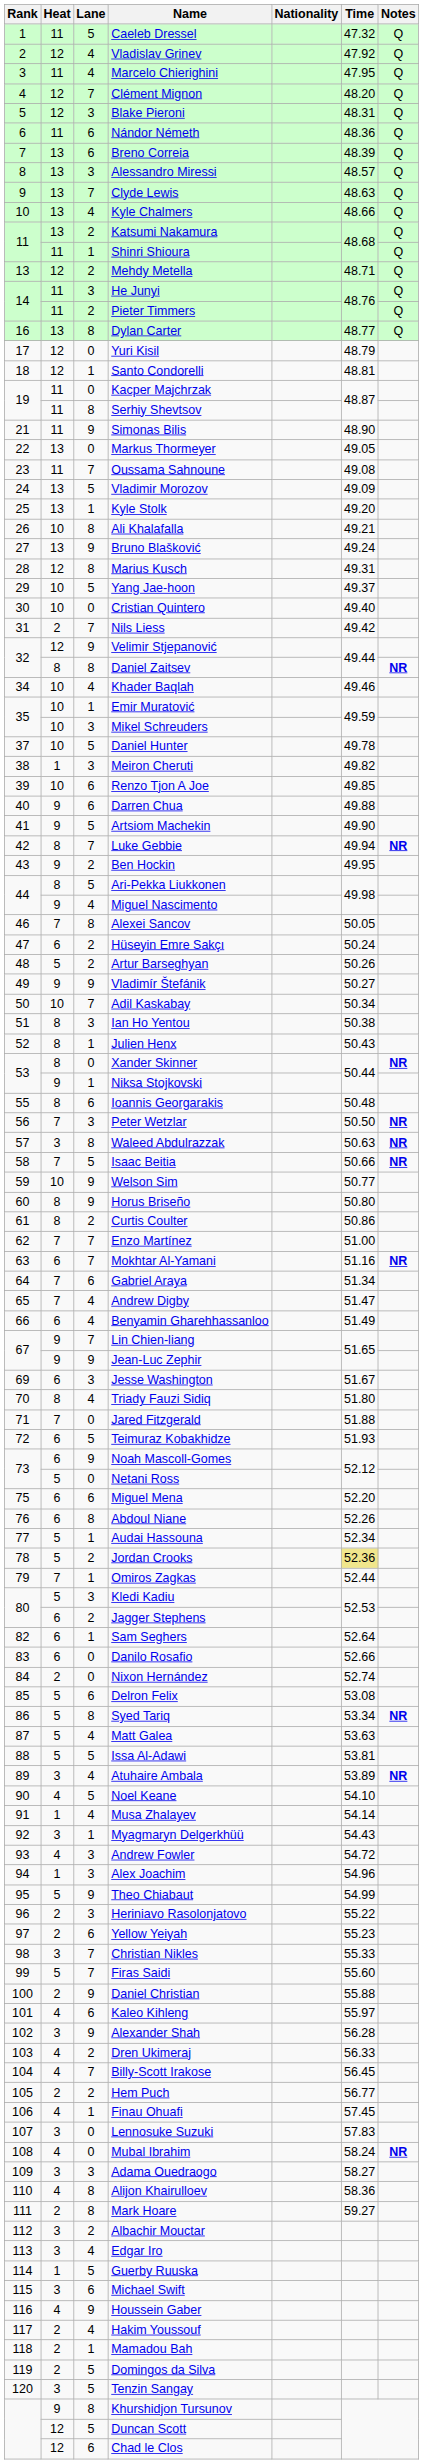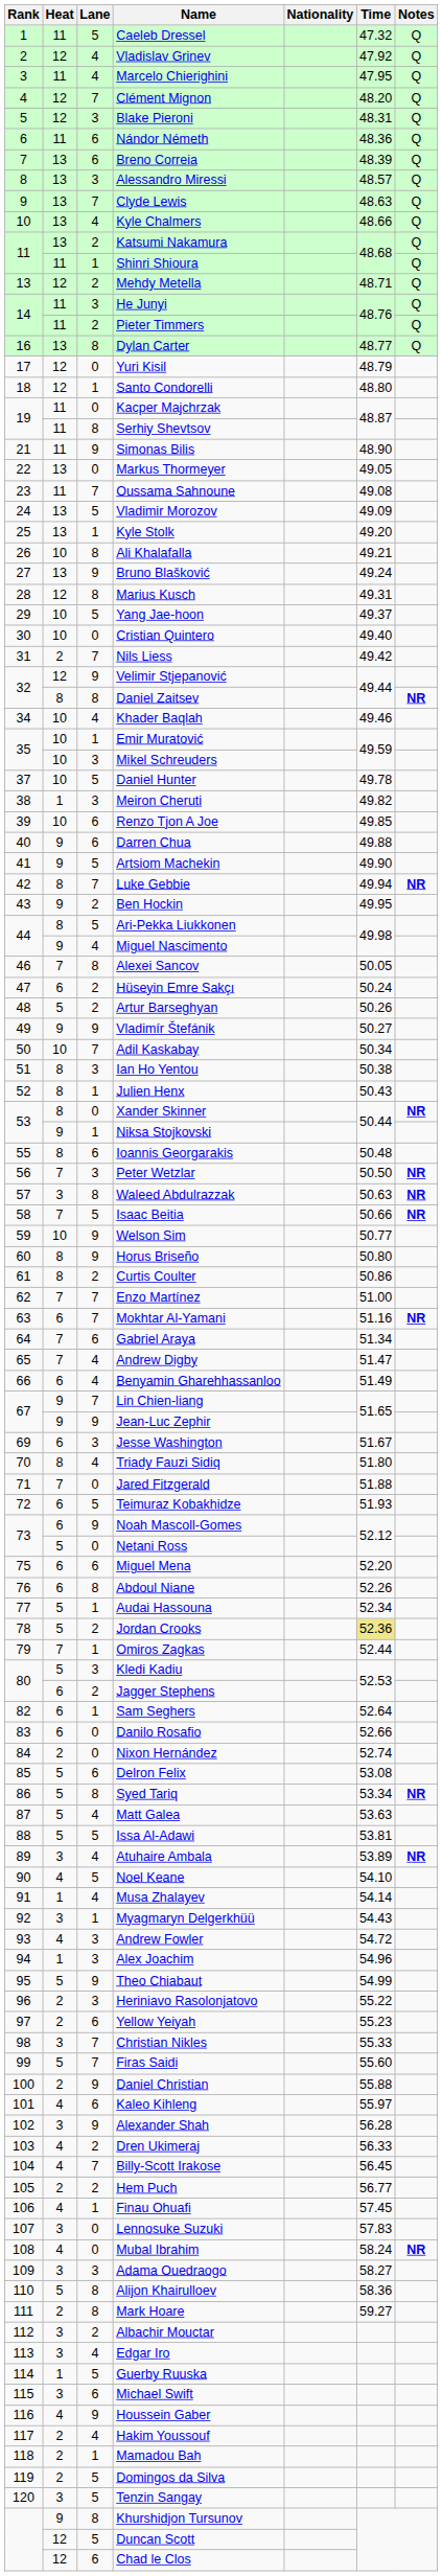 <table class="wikitable sortable" style="text-align:center">
 <tr>
 <th>Rank</th>
 <th>Heat</th>
 <th>Lane</th>
 <th>Name</th>
 <th>Nationality</th>
 <th>Time</th>
 <th>Notes</th>
 </tr>
 <tr bgcolor=ccffcc>
 <td>1</td>
 <td>11</td>
 <td>5</td>
 <td align=left><a href='#'>Caeleb Dressel</a></td>
 <td align=left></td>
 <td>47.32</td>
 <td>Q</td>
 </tr>
 <tr bgcolor=ccffcc>
 <td>2</td>
 <td>12</td>
 <td>4</td>
 <td align=left><a href='#'>Vladislav Grinev</a></td>
 <td align=left></td>
 <td>47.92</td>
 <td>Q</td>
 </tr>
 <tr bgcolor=ccffcc>
 <td>3</td>
 <td>11</td>
 <td>4</td>
 <td align=left><a href='#'>Marcelo Chierighini</a></td>
 <td align=left></td>
 <td>47.95</td>
 <td>Q</td>
 </tr>
 <tr bgcolor=ccffcc>
 <td>4</td>
 <td>12</td>
 <td>7</td>
 <td align=left><a href='#'>Clément Mignon</a></td>
 <td align=left></td>
 <td>48.20</td>
 <td>Q</td>
 </tr>
 <tr bgcolor=ccffcc>
 <td>5</td>
 <td>12</td>
 <td>3</td>
 <td align=left><a href='#'>Blake Pieroni</a></td>
 <td align=left></td>
 <td>48.31</td>
 <td>Q</td>
 </tr>
 <tr bgcolor=ccffcc>
 <td>6</td>
 <td>11</td>
 <td>6</td>
 <td align=left><a href='#'>Nándor Németh</a></td>
 <td align=left></td>
 <td>48.36</td>
 <td>Q</td>
 </tr>
 <tr bgcolor=ccffcc>
 <td>7</td>
 <td>13</td>
 <td>6</td>
 <td align=left><a href='#'>Breno Correia</a></td>
 <td align=left></td>
 <td>48.39</td>
 <td>Q</td>
 </tr>
 <tr bgcolor=ccffcc>
 <td>8</td>
 <td>13</td>
 <td>3</td>
 <td align=left><a href='#'>Alessandro Miressi</a></td>
 <td align=left></td>
 <td>48.57</td>
 <td>Q</td>
 </tr>
 <tr bgcolor=ccffcc>
 <td>9</td>
 <td>13</td>
 <td>7</td>
 <td align=left><a href='#'>Clyde Lewis</a></td>
 <td align=left></td>
 <td>48.63</td>
 <td>Q</td>
 </tr>
 <tr bgcolor=ccffcc>
 <td>10</td>
 <td>13</td>
 <td>4</td>
 <td align=left><a href='#'>Kyle Chalmers</a></td>
 <td align=left></td>
 <td>48.66</td>
 <td>Q</td>
 </tr>
 <tr bgcolor=ccffcc>
 <td rowspan=2>11</td>
 <td>13</td>
 <td>2</td>
 <td align=left><a href='#'>Katsumi Nakamura</a></td>
 <td align=left></td>
 <td rowspan=2>48.68</td>
 <td>Q</td>
 </tr>
 <tr bgcolor=ccffcc>
 <td>11</td>
 <td>1</td>
 <td align=left><a href='#'>Shinri Shioura</a></td>
 <td align=left></td>
 <td>Q</td>
 </tr>
 <tr bgcolor=ccffcc>
 <td>13</td>
 <td>12</td>
 <td>2</td>
 <td align=left><a href='#'>Mehdy Metella</a></td>
 <td align=left></td>
 <td>48.71</td>
 <td>Q</td>
 </tr>
 <tr bgcolor=ccffcc>
 <td rowspan=2>14</td>
 <td>11</td>
 <td>3</td>
 <td align=left><a href='#'>He Junyi</a></td>
 <td align=left></td>
 <td rowspan=2>48.76</td>
 <td>Q</td>
 </tr>
 <tr bgcolor=ccffcc>
 <td>11</td>
 <td>2</td>
 <td align=left><a href='#'>Pieter Timmers</a></td>
 <td align=left></td>
 <td>Q</td>
 </tr>
 <tr bgcolor=ccffcc>
 <td>16</td>
 <td>13</td>
 <td>8</td>
 <td align=left><a href='#'>Dylan Carter</a></td>
 <td align=left></td>
 <td>48.77</td>
 <td>Q</td>
 </tr>
 <tr>
 <td>17</td>
 <td>12</td>
 <td>0</td>
 <td align=left><a href='#'>Yuri Kisil</a></td>
 <td align=left></td>
 <td>48.79</td>
 <td></td>
 </tr>
 <tr>
 <td>18</td>
 <td>12</td>
 <td>1</td>
 <td align=left><a href='#'>Santo Condorelli</a></td>
 <td align=left></td>
-<td>48.81</td>
+<td>48.80</td>
 <td></td>
 </tr>
 <tr>
 <td rowspan=2>19</td>
 <td>11</td>
 <td>0</td>
 <td align=left><a href='#'>Kacper Majchrzak</a></td>
 <td align=left></td>
 <td rowspan=2>48.87</td>
 <td></td>
 </tr>
 <tr>
 <td>11</td>
 <td>8</td>
 <td align=left><a href='#'>Serhiy Shevtsov</a></td>
 <td align=left></td>
 <td></td>
 </tr>
 <tr>
 <td>21</td>
 <td>11</td>
 <td>9</td>
 <td align=left><a href='#'>Simonas Bilis</a></td>
 <td align=left></td>
 <td>48.90</td>
 <td></td>
 </tr>
 <tr>
 <td>22</td>
 <td>13</td>
 <td>0</td>
 <td align=left><a href='#'>Markus Thormeyer</a></td>
 <td align=left></td>
 <td>49.05</td>
 <td></td>
 </tr>
 <tr>
 <td>23</td>
 <td>11</td>
 <td>7</td>
 <td align=left><a href='#'>Oussama Sahnoune</a></td>
 <td align=left></td>
 <td>49.08</td>
 <td></td>
 </tr>
 <tr>
 <td>24</td>
 <td>13</td>
 <td>5</td>
 <td align=left><a href='#'>Vladimir Morozov</a></td>
 <td align=left></td>
 <td>49.09</td>
 <td></td>
 </tr>
 <tr>
 <td>25</td>
 <td>13</td>
 <td>1</td>
 <td align=left><a href='#'>Kyle Stolk</a></td>
 <td align=left></td>
 <td>49.20</td>
 <td></td>
 </tr>
 <tr>
 <td>26</td>
 <td>10</td>
 <td>8</td>
 <td align=left><a href='#'>Ali Khalafalla</a></td>
 <td align=left></td>
 <td>49.21</td>
 <td></td>
 </tr>
 <tr>
 <td>27</td>
 <td>13</td>
 <td>9</td>
 <td align=left><a href='#'>Bruno Blašković</a></td>
 <td align=left></td>
 <td>49.24</td>
 <td></td>
 </tr>
 <tr>
 <td>28</td>
 <td>12</td>
 <td>8</td>
 <td align=left><a href='#'>Marius Kusch</a></td>
 <td align=left></td>
 <td>49.31</td>
 <td></td>
 </tr>
 <tr>
 <td>29</td>
 <td>10</td>
 <td>5</td>
 <td align=left><a href='#'>Yang Jae-hoon</a></td>
 <td align=left></td>
 <td>49.37</td>
 <td></td>
 </tr>
 <tr>
 <td>30</td>
 <td>10</td>
 <td>0</td>
 <td align=left><a href='#'>Cristian Quintero</a></td>
 <td align=left></td>
 <td>49.40</td>
 <td></td>
 </tr>
 <tr>
 <td>31</td>
 <td>2</td>
 <td>7</td>
 <td align=left><a href='#'>Nils Liess</a></td>
 <td align=left></td>
 <td>49.42</td>
 <td></td>
 </tr>
 <tr>
 <td rowspan=2>32</td>
 <td>12</td>
 <td>9</td>
 <td align=left><a href='#'>Velimir Stjepanović</a></td>
 <td align=left></td>
 <td rowspan=2>49.44</td>
 <td></td>
 </tr>
 <tr>
 <td>8</td>
 <td>8</td>
 <td align=left><a href='#'>Daniel Zaitsev</a></td>
 <td align=left></td>
 <td><strong><a href='#'>NR</a></strong></td>
 </tr>
 <tr>
 <td>34</td>
 <td>10</td>
 <td>4</td>
 <td align=left><a href='#'>Khader Baqlah</a></td>
 <td align=left></td>
 <td>49.46</td>
 <td></td>
 </tr>
 <tr>
 <td rowspan=2>35</td>
 <td>10</td>
 <td>1</td>
 <td align=left><a href='#'>Emir Muratović</a></td>
 <td align=left></td>
 <td rowspan=2>49.59</td>
 <td></td>
 </tr>
 <tr>
 <td>10</td>
 <td>3</td>
 <td align=left><a href='#'>Mikel Schreuders</a></td>
 <td align=left></td>
 <td></td>
 </tr>
 <tr>
 <td>37</td>
 <td>10</td>
 <td>5</td>
 <td align=left><a href='#'>Daniel Hunter</a></td>
 <td align=left></td>
 <td>49.78</td>
 <td></td>
 </tr>
 <tr>
 <td>38</td>
 <td>1</td>
 <td>3</td>
 <td align=left><a href='#'>Meiron Cheruti</a></td>
 <td align=left></td>
 <td>49.82</td>
 <td></td>
 </tr>
 <tr>
 <td>39</td>
 <td>10</td>
 <td>6</td>
 <td align=left><a href='#'>Renzo Tjon A Joe</a></td>
 <td align=left></td>
 <td>49.85</td>
 <td></td>
 </tr>
 <tr>
 <td>40</td>
 <td>9</td>
 <td>6</td>
 <td align=left><a href='#'>Darren Chua</a></td>
 <td align=left></td>
 <td>49.88</td>
 <td></td>
 </tr>
 <tr>
 <td>41</td>
 <td>9</td>
 <td>5</td>
 <td align=left><a href='#'>Artsiom Machekin</a></td>
 <td align=left></td>
 <td>49.90</td>
 <td></td>
 </tr>
 <tr>
 <td>42</td>
 <td>8</td>
 <td>7</td>
 <td align=left><a href='#'>Luke Gebbie</a></td>
 <td align=left></td>
 <td>49.94</td>
 <td><strong><a href='#'>NR</a></strong></td>
 </tr>
 <tr>
 <td>43</td>
 <td>9</td>
 <td>2</td>
 <td align=left><a href='#'>Ben Hockin</a></td>
 <td align=left></td>
 <td>49.95</td>
 <td></td>
 </tr>
 <tr>
 <td rowspan=2>44</td>
 <td>8</td>
 <td>5</td>
 <td align=left><a href='#'>Ari-Pekka Liukkonen</a></td>
 <td align=left></td>
 <td rowspan=2>49.98</td>
 <td></td>
 </tr>
 <tr>
 <td>9</td>
 <td>4</td>
 <td align=left><a href='#'>Miguel Nascimento</a></td>
 <td align=left></td>
 <td></td>
 </tr>
 <tr>
 <td>46</td>
 <td>7</td>
 <td>8</td>
 <td align=left><a href='#'>Alexei Sancov</a></td>
 <td align=left></td>
 <td>50.05</td>
 <td></td>
 </tr>
 <tr>
 <td>47</td>
 <td>6</td>
 <td>2</td>
 <td align=left><a href='#'>Hüseyin Emre Sakçı</a></td>
 <td align=left></td>
 <td>50.24</td>
 <td></td>
 </tr>
 <tr>
 <td>48</td>
 <td>5</td>
 <td>2</td>
 <td align=left><a href='#'>Artur Barseghyan</a></td>
 <td align=left></td>
 <td>50.26</td>
 <td></td>
 </tr>
 <tr>
 <td>49</td>
 <td>9</td>
 <td>9</td>
 <td align=left><a href='#'>Vladimír Štefánik</a></td>
 <td align=left></td>
 <td>50.27</td>
 <td></td>
 </tr>
 <tr>
 <td>50</td>
 <td>10</td>
 <td>7</td>
 <td align=left><a href='#'>Adil Kaskabay</a></td>
 <td align=left></td>
 <td>50.34</td>
 <td></td>
 </tr>
 <tr>
 <td>51</td>
 <td>8</td>
 <td>3</td>
 <td align=left><a href='#'>Ian Ho Yentou</a></td>
 <td align=left></td>
 <td>50.38</td>
 <td></td>
 </tr>
 <tr>
 <td>52</td>
 <td>8</td>
 <td>1</td>
 <td align=left><a href='#'>Julien Henx</a></td>
 <td align=left></td>
 <td>50.43</td>
 <td></td>
 </tr>
 <tr>
 <td rowspan=2>53</td>
 <td>8</td>
 <td>0</td>
 <td align=left><a href='#'>Xander Skinner</a></td>
 <td align=left></td>
 <td rowspan=2>50.44</td>
 <td><strong><a href='#'>NR</a></strong></td>
 </tr>
 <tr>
 <td>9</td>
 <td>1</td>
 <td align=left><a href='#'>Niksa Stojkovski</a></td>
 <td align=left></td>
 <td></td>
 </tr>
 <tr>
 <td>55</td>
 <td>8</td>
 <td>6</td>
 <td align=left><a href='#'>Ioannis Georgarakis</a></td>
 <td align=left></td>
 <td>50.48</td>
 <td></td>
 </tr>
 <tr>
 <td>56</td>
 <td>7</td>
 <td>3</td>
 <td align=left><a href='#'>Peter Wetzlar</a></td>
 <td align=left></td>
 <td>50.50</td>
 <td><strong><a href='#'>NR</a></strong></td>
 </tr>
 <tr>
 <td>57</td>
 <td>3</td>
 <td>8</td>
 <td align=left><a href='#'>Waleed Abdulrazzak</a></td>
 <td align=left></td>
 <td>50.63</td>
 <td><strong><a href='#'>NR</a></strong></td>
 </tr>
 <tr>
 <td>58</td>
 <td>7</td>
 <td>5</td>
 <td align=left><a href='#'>Isaac Beitia</a></td>
 <td align=left></td>
 <td>50.66</td>
 <td><strong><a href='#'>NR</a></strong></td>
 </tr>
 <tr>
 <td>59</td>
 <td>10</td>
 <td>9</td>
 <td align=left><a href='#'>Welson Sim</a></td>
 <td align=left></td>
 <td>50.77</td>
 <td></td>
 </tr>
 <tr>
 <td>60</td>
 <td>8</td>
 <td>9</td>
 <td align=left><a href='#'>Horus Briseño</a></td>
 <td align=left></td>
 <td>50.80</td>
 <td></td>
 </tr>
 <tr>
 <td>61</td>
 <td>8</td>
 <td>2</td>
 <td align=left><a href='#'>Curtis Coulter</a></td>
 <td align=left></td>
 <td>50.86</td>
 <td></td>
 </tr>
 <tr>
 <td>62</td>
 <td>7</td>
 <td>7</td>
 <td align=left><a href='#'>Enzo Martínez</a></td>
 <td align=left></td>
 <td>51.00</td>
 <td></td>
 </tr>
 <tr>
 <td>63</td>
 <td>6</td>
 <td>7</td>
 <td align=left><a href='#'>Mokhtar Al-Yamani</a></td>
 <td align=left></td>
 <td>51.16</td>
 <td><strong><a href='#'>NR</a></strong></td>
 </tr>
 <tr>
 <td>64</td>
 <td>7</td>
 <td>6</td>
 <td align=left><a href='#'>Gabriel Araya</a></td>
 <td align=left></td>
 <td>51.34</td>
 <td></td>
 </tr>
 <tr>
 <td>65</td>
 <td>7</td>
 <td>4</td>
 <td align=left><a href='#'>Andrew Digby</a></td>
 <td align=left></td>
 <td>51.47</td>
 <td></td>
 </tr>
 <tr>
 <td>66</td>
 <td>6</td>
 <td>4</td>
 <td align=left><a href='#'>Benyamin Gharehhassanloo</a></td>
 <td align=left></td>
 <td>51.49</td>
 <td></td>
 </tr>
 <tr>
 <td rowspan=2>67</td>
 <td>9</td>
 <td>7</td>
 <td align=left><a href='#'>Lin Chien-liang</a></td>
 <td align=left></td>
 <td rowspan=2>51.65</td>
 <td></td>
 </tr>
 <tr>
 <td>9</td>
 <td>9</td>
 <td align=left><a href='#'>Jean-Luc Zephir</a></td>
 <td align=left></td>
 <td></td>
 </tr>
 <tr>
 <td>69</td>
 <td>6</td>
 <td>3</td>
 <td align=left><a href='#'>Jesse Washington</a></td>
 <td align=left></td>
 <td>51.67</td>
 <td></td>
 </tr>
 <tr>
 <td>70</td>
 <td>8</td>
 <td>4</td>
 <td align=left><a href='#'>Triady Fauzi Sidiq</a></td>
 <td align=left></td>
 <td>51.80</td>
 <td></td>
 </tr>
 <tr>
 <td>71</td>
 <td>7</td>
 <td>0</td>
 <td align=left><a href='#'>Jared Fitzgerald</a></td>
 <td align=left></td>
 <td>51.88</td>
 <td></td>
 </tr>
 <tr>
 <td>72</td>
 <td>6</td>
 <td>5</td>
 <td align=left><a href='#'>Teimuraz Kobakhidze</a></td>
 <td align=left></td>
 <td>51.93</td>
 <td></td>
 </tr>
 <tr>
 <td rowspan=2>73</td>
 <td>6</td>
 <td>9</td>
 <td align=left><a href='#'>Noah Mascoll-Gomes</a></td>
 <td align=left></td>
 <td rowspan=2>52.12</td>
 <td></td>
 </tr>
 <tr>
 <td>5</td>
 <td>0</td>
 <td align=left><a href='#'>Netani Ross</a></td>
 <td align=left></td>
 <td></td>
 </tr>
 <tr>
 <td>75</td>
 <td>6</td>
 <td>6</td>
 <td align=left><a href='#'>Miguel Mena</a></td>
 <td align=left></td>
 <td>52.20</td>
 <td></td>
 </tr>
 <tr>
 <td>76</td>
 <td>6</td>
 <td>8</td>
 <td align=left><a href='#'>Abdoul Niane</a></td>
 <td align=left></td>
 <td>52.26</td>
 <td></td>
 </tr>
 <tr>
 <td>77</td>
 <td>5</td>
 <td>1</td>
 <td align=left><a href='#'>Audai Hassouna</a></td>
 <td align=left></td>
 <td>52.34</td>
 <td></td>
 </tr>
 <tr>
 <td>78</td>
 <td>5</td>
 <td>2</td>
 <td align=left><a href='#'>Jordan Crooks</a></td>
 <td align=left></td>
 <td style="background: khaki;">52.36</td>
 <td></td>
 </tr>
 <tr>
 <td>79</td>
 <td>7</td>
 <td>1</td>
 <td align=left><a href='#'>Omiros Zagkas</a></td>
 <td align=left></td>
 <td>52.44</td>
 <td></td>
 </tr>
 <tr>
 <td rowspan=2>80</td>
 <td>5</td>
 <td>3</td>
 <td align=left><a href='#'>Kledi Kadiu</a></td>
 <td align=left></td>
 <td rowspan=2>52.53</td>
 <td></td>
 </tr>
 <tr>
 <td>6</td>
 <td>2</td>
 <td align=left><a href='#'>Jagger Stephens</a></td>
 <td align=left></td>
 <td></td>
 </tr>
 <tr>
 <td>82</td>
 <td>6</td>
 <td>1</td>
 <td align=left><a href='#'>Sam Seghers</a></td>
 <td align=left></td>
 <td>52.64</td>
 <td></td>
 </tr>
 <tr>
 <td>83</td>
 <td>6</td>
 <td>0</td>
 <td align=left><a href='#'>Danilo Rosafio</a></td>
 <td align=left></td>
 <td>52.66</td>
 <td></td>
 </tr>
 <tr>
 <td>84</td>
 <td>2</td>
 <td>0</td>
 <td align=left><a href='#'>Nixon Hernández</a></td>
 <td align=left></td>
 <td>52.74</td>
 <td></td>
 </tr>
 <tr>
 <td>85</td>
 <td>5</td>
 <td>6</td>
 <td align=left><a href='#'>Delron Felix</a></td>
 <td align=left></td>
 <td>53.08</td>
 <td></td>
 </tr>
 <tr>
 <td>86</td>
 <td>5</td>
 <td>8</td>
 <td align=left><a href='#'>Syed Tariq</a></td>
 <td align=left></td>
 <td>53.34</td>
 <td><strong><a href='#'>NR</a></strong></td>
 </tr>
 <tr>
 <td>87</td>
 <td>5</td>
 <td>4</td>
 <td align=left><a href='#'>Matt Galea</a></td>
 <td align=left></td>
 <td>53.63</td>
 <td></td>
 </tr>
 <tr>
 <td>88</td>
 <td>5</td>
 <td>5</td>
 <td align=left><a href='#'>Issa Al-Adawi</a></td>
 <td align=left></td>
 <td>53.81</td>
 <td></td>
 </tr>
 <tr>
 <td>89</td>
 <td>3</td>
 <td>4</td>
 <td align=left><a href='#'>Atuhaire Ambala</a></td>
 <td align=left></td>
 <td>53.89</td>
 <td><strong><a href='#'>NR</a></strong></td>
 </tr>
 <tr>
 <td>90</td>
 <td>4</td>
 <td>5</td>
 <td align=left><a href='#'>Noel Keane</a></td>
 <td align=left></td>
 <td>54.10</td>
 <td></td>
 </tr>
 <tr>
 <td>91</td>
 <td>1</td>
 <td>4</td>
 <td align=left><a href='#'>Musa Zhalayev</a></td>
 <td align=left></td>
 <td>54.14</td>
 <td></td>
 </tr>
 <tr>
 <td>92</td>
 <td>3</td>
 <td>1</td>
 <td align=left><a href='#'>Myagmaryn Delgerkhüü</a></td>
 <td align=left></td>
 <td>54.43</td>
 <td></td>
 </tr>
 <tr>
 <td>93</td>
 <td>4</td>
 <td>3</td>
 <td align=left><a href='#'>Andrew Fowler</a></td>
 <td align=left></td>
 <td>54.72</td>
 <td></td>
 </tr>
 <tr>
 <td>94</td>
 <td>1</td>
 <td>3</td>
 <td align=left><a href='#'>Alex Joachim</a></td>
 <td align=left></td>
 <td>54.96</td>
 <td></td>
 </tr>
 <tr>
 <td>95</td>
 <td>5</td>
 <td>9</td>
 <td align=left><a href='#'>Theo Chiabaut</a></td>
 <td align=left></td>
 <td>54.99</td>
 <td></td>
 </tr>
 <tr>
 <td>96</td>
 <td>2</td>
 <td>3</td>
 <td align=left><a href='#'>Heriniavo Rasolonjatovo</a></td>
 <td align=left></td>
 <td>55.22</td>
 <td></td>
 </tr>
 <tr>
 <td>97</td>
 <td>2</td>
 <td>6</td>
 <td align=left><a href='#'>Yellow Yeiyah</a></td>
 <td align=left></td>
 <td>55.23</td>
 <td></td>
 </tr>
 <tr>
 <td>98</td>
 <td>3</td>
 <td>7</td>
 <td align=left><a href='#'>Christian Nikles</a></td>
 <td align=left></td>
 <td>55.33</td>
 <td></td>
 </tr>
 <tr>
 <td>99</td>
 <td>5</td>
 <td>7</td>
 <td align=left><a href='#'>Firas Saidi</a></td>
 <td align=left></td>
 <td>55.60</td>
 <td></td>
 </tr>
 <tr>
 <td>100</td>
 <td>2</td>
 <td>9</td>
 <td align=left><a href='#'>Daniel Christian</a></td>
 <td align=left></td>
 <td>55.88</td>
 <td></td>
 </tr>
 <tr>
 <td>101</td>
 <td>4</td>
 <td>6</td>
 <td align=left><a href='#'>Kaleo Kihleng</a></td>
 <td align=left></td>
 <td>55.97</td>
 <td></td>
 </tr>
 <tr>
 <td>102</td>
 <td>3</td>
 <td>9</td>
 <td align=left><a href='#'>Alexander Shah</a></td>
 <td align=left></td>
 <td>56.28</td>
 <td></td>
 </tr>
 <tr>
 <td>103</td>
 <td>4</td>
 <td>2</td>
 <td align=left><a href='#'>Dren Ukimeraj</a></td>
 <td align=left></td>
 <td>56.33</td>
 <td></td>
 </tr>
 <tr>
 <td>104</td>
 <td>4</td>
 <td>7</td>
 <td align=left><a href='#'>Billy-Scott Irakose</a></td>
 <td align=left></td>
 <td>56.45</td>
 <td></td>
 </tr>
 <tr>
 <td>105</td>
 <td>2</td>
 <td>2</td>
 <td align=left><a href='#'>Hem Puch</a></td>
 <td align=left></td>
 <td>56.77</td>
 <td></td>
 </tr>
 <tr>
 <td>106</td>
 <td>4</td>
 <td>1</td>
 <td align=left><a href='#'>Finau Ohuafi</a></td>
 <td align=left></td>
 <td>57.45</td>
 <td></td>
 </tr>
 <tr>
 <td>107</td>
 <td>3</td>
 <td>0</td>
 <td align=left><a href='#'>Lennosuke Suzuki</a></td>
 <td align=left></td>
 <td>57.83</td>
 <td></td>
 </tr>
 <tr>
 <td>108</td>
 <td>4</td>
 <td>0</td>
 <td align=left><a href='#'>Mubal Ibrahim</a></td>
 <td align=left></td>
 <td>58.24</td>
 <td><strong><a href='#'>NR</a></strong></td>
 </tr>
 <tr>
 <td>109</td>
 <td>3</td>
 <td>3</td>
 <td align=left><a href='#'>Adama Ouedraogo</a></td>
 <td align=left></td>
 <td>58.27</td>
 <td></td>
 </tr>
 <tr>
 <td>110</td>
-<td>4</td>
+<td>5</td>
 <td>8</td>
 <td align=left><a href='#'>Alijon Khairulloev</a></td>
 <td align=left></td>
 <td>58.36</td>
 <td></td>
 </tr>
 <tr>
 <td>111</td>
 <td>2</td>
 <td>8</td>
 <td align=left><a href='#'>Mark Hoare</a></td>
 <td align=left></td>
 <td>59.27</td>
 <td></td>
 </tr>
 <tr>
 <td>112</td>
 <td>3</td>
 <td>2</td>
 <td align=left><a href='#'>Albachir Mouctar</a></td>
 <td align=left></td>
 <td></td>
 <td></td>
 </tr>
 <tr>
 <td>113</td>
 <td>3</td>
 <td>4</td>
 <td align=left><a href='#'>Edgar Iro</a></td>
 <td align=left></td>
 <td></td>
 <td></td>
 </tr>
 <tr>
 <td>114</td>
 <td>1</td>
 <td>5</td>
 <td align=left><a href='#'>Guerby Ruuska</a></td>
 <td align=left></td>
 <td></td>
 <td></td>
 </tr>
 <tr>
 <td>115</td>
 <td>3</td>
 <td>6</td>
 <td align=left><a href='#'>Michael Swift</a></td>
 <td align=left></td>
 <td></td>
 <td></td>
 </tr>
 <tr>
 <td>116</td>
 <td>4</td>
 <td>9</td>
 <td align=left><a href='#'>Houssein Gaber</a></td>
 <td align=left></td>
 <td></td>
 <td></td>
 </tr>
 <tr>
 <td>117</td>
 <td>2</td>
 <td>4</td>
 <td align=left><a href='#'>Hakim Youssouf</a></td>
 <td align=left></td>
 <td></td>
 <td></td>
 </tr>
 <tr>
 <td>118</td>
 <td>2</td>
 <td>1</td>
 <td align=left><a href='#'>Mamadou Bah</a></td>
 <td align=left></td>
 <td></td>
 <td></td>
 </tr>
 <tr>
 <td>119</td>
 <td>2</td>
 <td>5</td>
 <td align=left><a href='#'>Domingos da Silva</a></td>
 <td align=left></td>
 <td></td>
 <td></td>
 </tr>
 <tr>
 <td>120</td>
 <td>3</td>
 <td>5</td>
 <td align=left><a href='#'>Tenzin Sangay</a></td>
 <td align=left></td>
 <td></td>
 <td></td>
 </tr>
 <tr>
 <td rowspan=3></td>
 <td>9</td>
 <td>8</td>
 <td align=left><a href='#'>Khurshidjon Tursunov</a></td>
 <td align=left></td>
 <td colspan=2 rowspan=3></td>
 </tr>
 <tr>
 <td>12</td>
 <td>5</td>
 <td align=left><a href='#'>Duncan Scott</a></td>
 <td align=left></td>
 </tr>
 <tr>
 <td>12</td>
 <td>6</td>
 <td align=left><a href='#'>Chad le Clos</a></td>
 <td align=left></td>
 </tr>
 </table>
